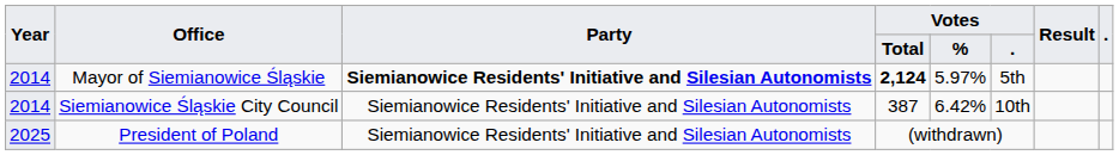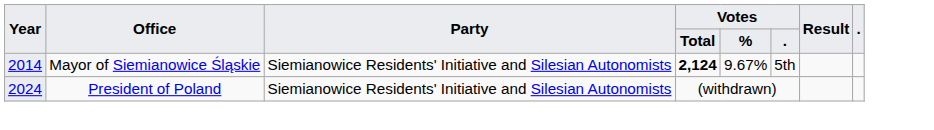 <table class="wikitable" style="font-size:90%; text-align:center;">
 <tr>
 <th style="background-color:#EAECF0;" rowspan=2>Year</th>
 <th colspan="1" rowspan="2" style="background-color:#EAECF0;">Office</th>
 <th style="background-color:#EAECF0;" colspan=1 rowspan=2>Party</th>
 <th style="background-color:#EAECF0;" colspan=3>Votes</th>
 <th style="background-color:#EAECF0;" rowspan=2>Result</th>
 <th style="background-color:#EAECF0;" rowspan=2>.</th>
 </tr>
 <tr>
 <th style="background-color:#EAECF0;">Total</th>
 <th style="background-color:#EAECF0;">%</th>
 <th style="background-color:#EAECF0;">.</th>
 </tr>
 <tr>
 <td style="background-color:#EAECF0;"><a href='#'>2014</a></td>
 <td>Mayor of <a href='#'>Siemianowice Śląskie</a></td>
-<td style="background-color:;"><strong>Siemianowice Residents' Initiative and <a href='#'>Silesian Autonomists</a></strong></td>
+<td style="background-color:;">Siemianowice Residents' Initiative and <a href='#'>Silesian Autonomists</a></td>
 <td><strong>2,124</strong></td>
-<td>5.97%</td>
+<td>9.67%</td>
 <td>5th</td>
 <td></td>
 <td></td>
 </tr>
 <tr>
-<td style="background-color:#EAECF0;"><a href='#'>2014</a></td>
-<td><a href='#'>Siemianowice Śląskie</a> City Council</td>
-<td>Siemianowice Residents' Initiative and <a href='#'>Silesian Autonomists</a></td>
-<td>387</td>
-<td>6.42%</td>
-<td>10th</td>
-<td></td>
-<td></td>
-</tr>
-<tr>
-<td style="background-color:#EAECF0;"><a href='#'>2025</a></td>
+<td style="background-color:#EAECF0;"><a href='#'>2024</a></td>
 <td><a href='#'>President of Poland</a></td>
 <td>Siemianowice Residents' Initiative and <a href='#'>Silesian Autonomists</a></td>
 <td colspan="3">(withdrawn)</td>
 <td></td>
 <td></td>
 </tr>
 </table>
